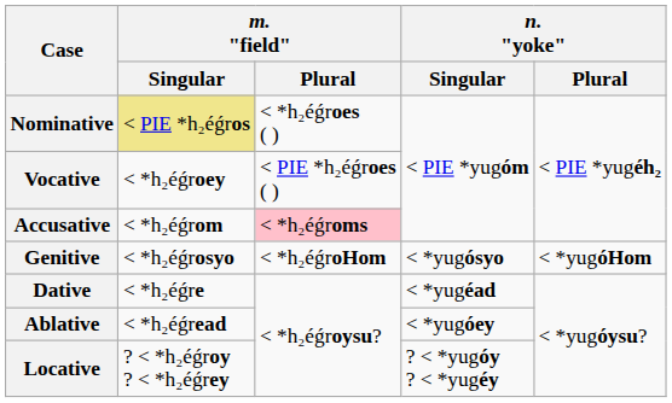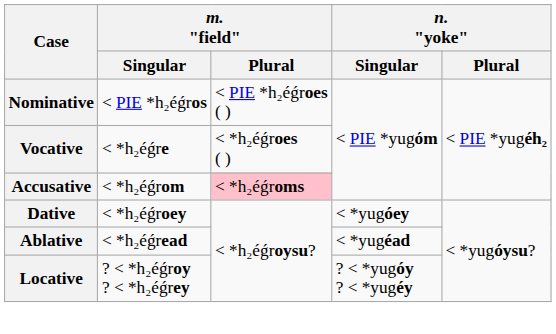 <table class="wikitable">
 <tr>
 <th rowspan="2">Case</th>
 <th colspan="2"> <em>m.</em><br>"field"</th>
 <th colspan="2"> <em>n.</em><br>"yoke"</th>
 </tr>
 <tr>
 <th>Singular</th>
 <th>Plural</th>
 <th>Singular</th>
 <th>Plural</th>
 </tr>
 <tr>
 <th>Nominative</th>
-<td style="background: khaki;"> < <a href='#'>PIE</a> *h₂éǵr<strong>os</strong></td>
-<td> < *h₂éǵr<strong>oes</strong><br>( )</td>
+<td> < <a href='#'>PIE</a> *h₂éǵr<strong>os</strong></td>
+<td> < <a href='#'>PIE</a> *h₂éǵr<strong>oes</strong><br>( )</td>
 <td rowspan="3"> < <a href='#'>PIE</a> *yug<strong>óm</strong></td>
 <td rowspan="3"> < <a href='#'>PIE</a> *yug<strong>éh₂</strong></td>
 </tr>
 <tr>
 <th>Vocative</th>
-<td> < *h₂éǵr<strong>oey</strong></td>
-<td> < <a href='#'>PIE</a> *h₂éǵr<strong>oes</strong><br>( )</td>
+<td> < *h₂éǵr<strong>e</strong></td>
+<td> < *h₂éǵr<strong>oes</strong><br>( )</td>
 </tr>
 <tr>
 <th>Accusative</th>
 <td> < *h₂éǵr<strong>om</strong></td>
 <td style="background: pink;"> < *h₂éǵr<strong>oms</strong></td>
 </tr>
 <tr>
-<th>Genitive</th>
-<td> < *h₂éǵr<strong>osyo</strong><br> </td>
-<td> < *h₂éǵr<strong>oHom</strong></td>
-<td> < *yug<strong>ósyo</strong><br> </td>
-<td> < *yug<strong>óHom</strong></td>
-</tr>
-<tr>
 <th>Dative</th>
-<td> < *h₂éǵr<strong>e</strong></td>
+<td> < *h₂éǵr<strong>oey</strong></td>
 <td rowspan="3"> < *h₂éǵr<strong>oysu</strong>?</td>
-<td> < *yug<strong>éad</strong></td>
+<td> < *yug<strong>óey</strong></td>
 <td rowspan="3"> < *yug<strong>óysu</strong>?</td>
 </tr>
 <tr>
 <th>Ablative</th>
 <td> < *h₂éǵr<strong>ead</strong></td>
-<td> < *yug<strong>óey</strong></td>
+<td> < *yug<strong>éad</strong></td>
 </tr>
 <tr>
 <th>Locative</th>
 <td>? < *h₂éǵr<strong>oy</strong><br> ? < *h₂éǵr<strong>ey</strong></td>
 <td>? < *yug<strong>óy</strong><br> ? < *yug<strong>éy</strong></td>
 </tr>
 </table>
